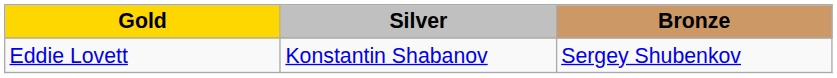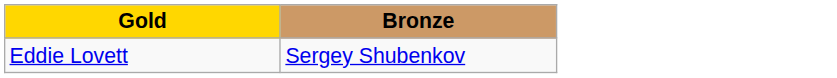 <table class="wikitable" style="text-align:left">
 <tr align="center">
 <td width=200 bgcolor=gold><strong>Gold</strong></td>
-<td width=200 bgcolor=silver><strong>Silver</strong></td>
 <td width=200 bgcolor=CC9966><strong>Bronze</strong></td>
 </tr>
 <tr>
 <td><a href='#'>Eddie Lovett</a><br><em></em></td>
-<td><a href='#'>Konstantin Shabanov</a><br><em></em></td>
 <td><a href='#'>Sergey Shubenkov</a><br><em></em></td>
 </tr>
 </table>
